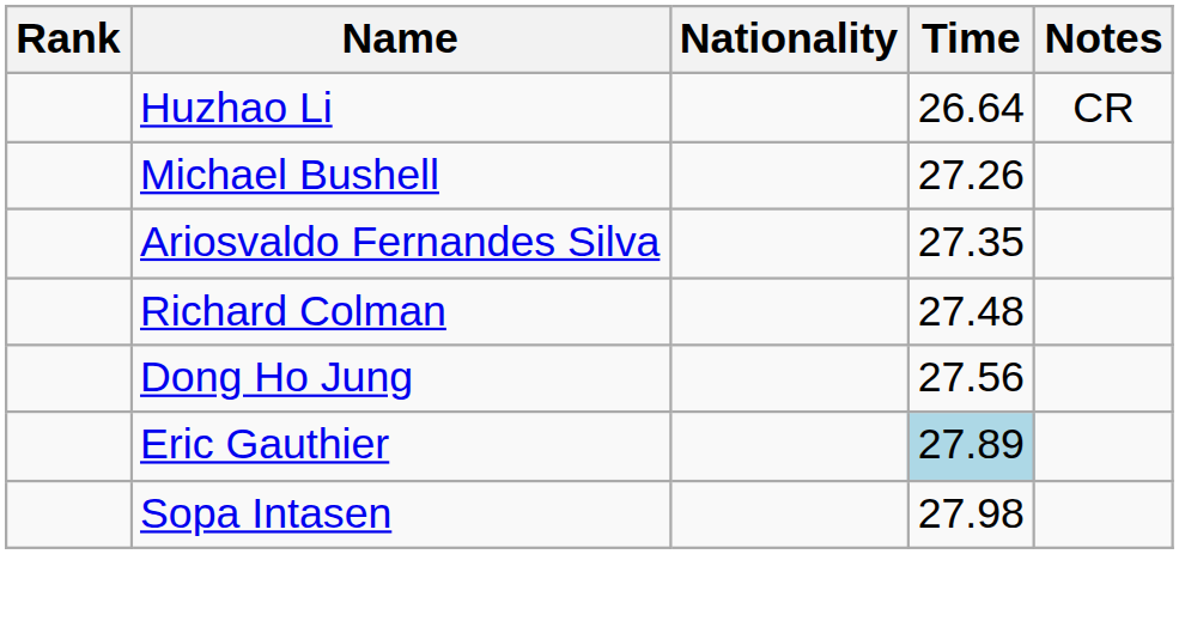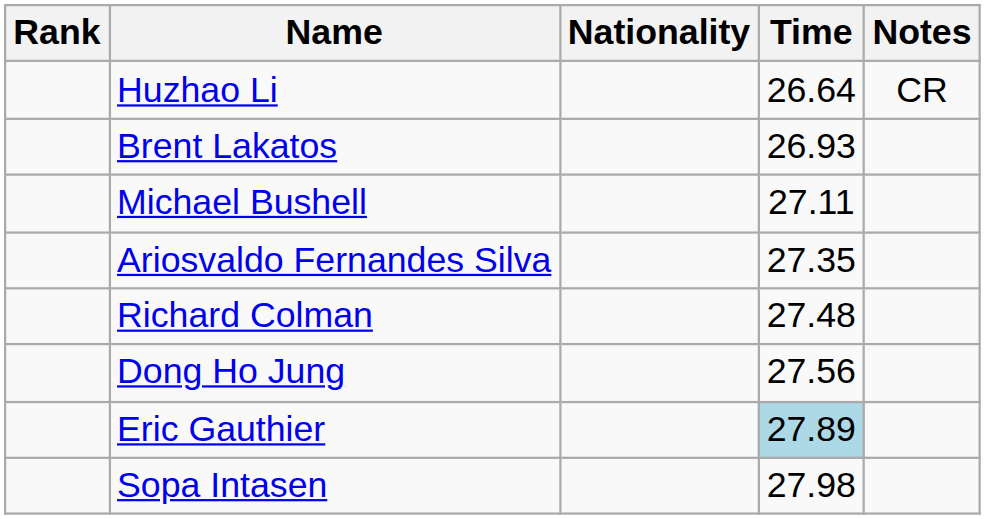 <table class="wikitable sortable" style="text-align:center">
 <tr>
 <th>Rank</th>
 <th>Name</th>
 <th>Nationality</th>
 <th>Time</th>
 <th>Notes</th>
 </tr>
 <tr>
 <td></td>
 <td align=left><a href='#'>Huzhao Li</a></td>
 <td align=left></td>
 <td>26.64</td>
 <td>CR</td>
 </tr>
 <tr>
 <td></td>
+<td align=left><a href='#'>Brent Lakatos</a></td>
+<td align=left></td>
+<td>26.93</td>
+<td></td>
+</tr>
+<tr>
+<td></td>
 <td align=left><a href='#'>Michael Bushell</a></td>
 <td align=left></td>
-<td>27.26</td>
+<td>27.11</td>
 <td></td>
 </tr>
 <tr>
 <td></td>
 <td align=left><a href='#'>Ariosvaldo Fernandes Silva</a></td>
 <td align=left></td>
 <td>27.35</td>
 <td></td>
 </tr>
 <tr>
 <td></td>
 <td align=left><a href='#'>Richard Colman</a></td>
 <td align=left></td>
 <td>27.48</td>
 <td></td>
 </tr>
 <tr>
 <td></td>
 <td align=left><a href='#'>Dong Ho Jung</a></td>
 <td align=left></td>
 <td>27.56</td>
 <td></td>
 </tr>
 <tr>
 <td></td>
 <td align=left><a href='#'>Eric Gauthier</a></td>
 <td align=left></td>
 <td style="background: lightblue;">27.89</td>
 <td></td>
 </tr>
 <tr>
 <td></td>
 <td align=left><a href='#'>Sopa Intasen</a></td>
 <td align=left></td>
 <td>27.98</td>
 <td></td>
 </tr>
 </table>
